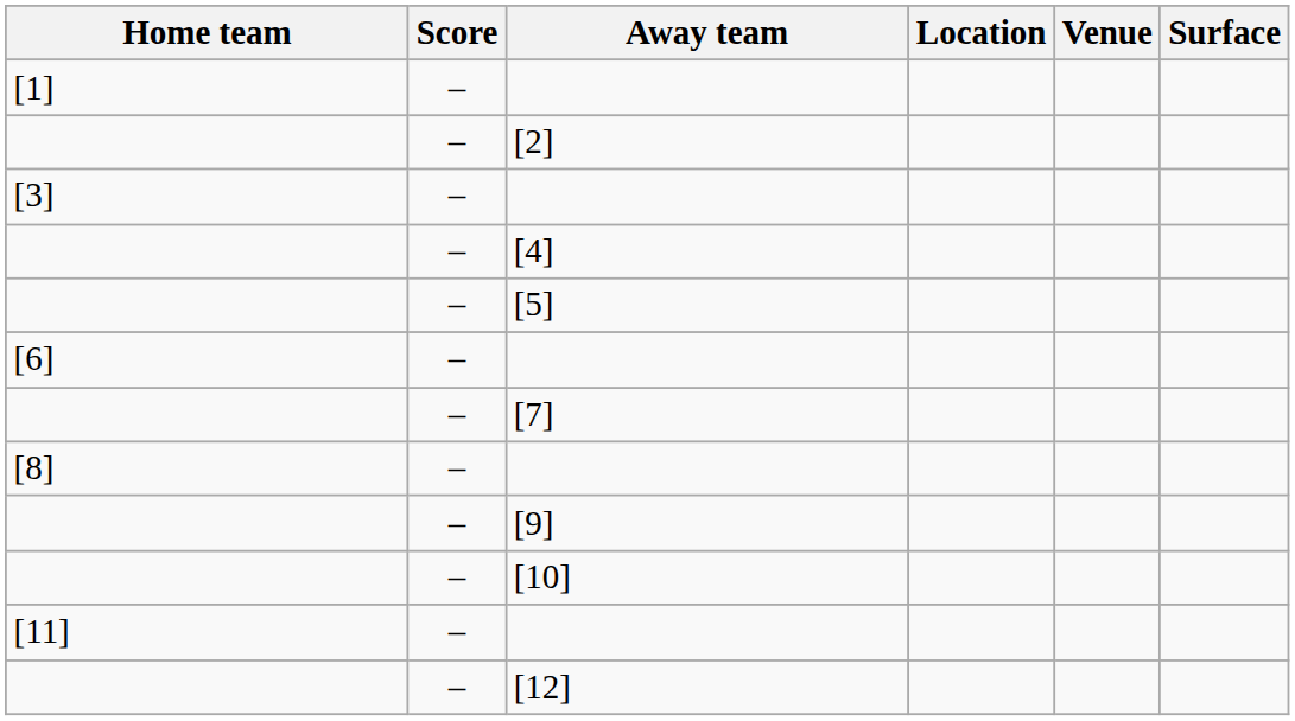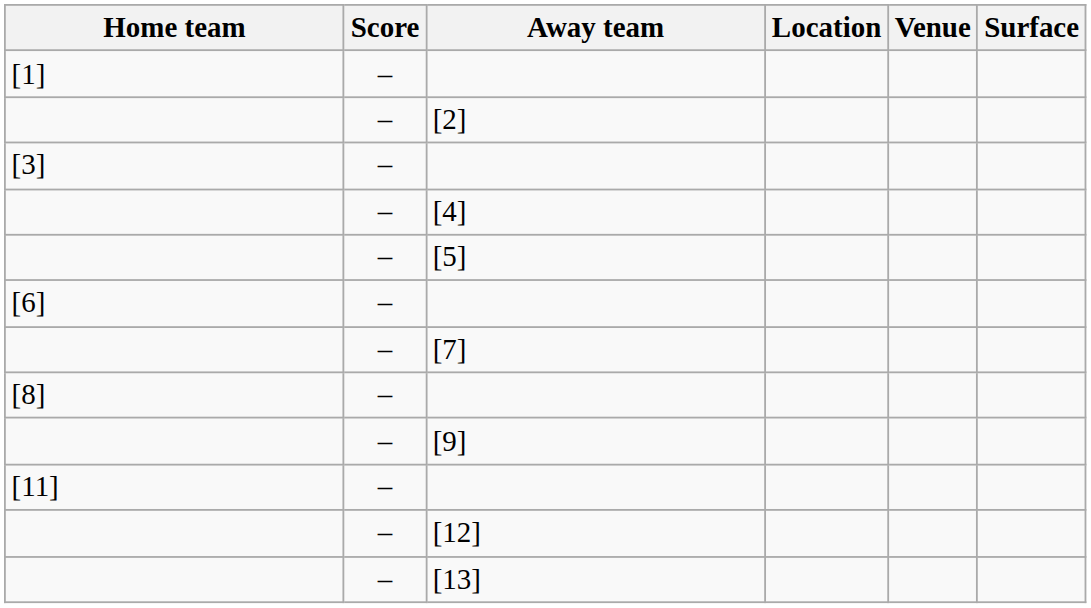 <table class="wikitable nowrap">
 <tr>
 <th width=180>Home team</th>
 <th>Score</th>
 <th width=180>Away team</th>
 <th>Location</th>
 <th>Venue</th>
 <th>Surface</th>
 </tr>
 <tr>
 <td> [1]</td>
 <td align=center>–</td>
 <td></td>
 <td></td>
 <td></td>
 <td></td>
 </tr>
 <tr>
 <td></td>
 <td align=center>–</td>
 <td> [2]</td>
 <td></td>
 <td></td>
 <td></td>
 </tr>
 <tr>
 <td> [3]</td>
 <td align=center>–</td>
 <td></td>
 <td></td>
 <td></td>
 <td></td>
 </tr>
 <tr>
 <td></td>
 <td align=center>–</td>
 <td> [4]</td>
 <td></td>
 <td></td>
 <td></td>
 </tr>
 <tr>
 <td></td>
 <td align=center>–</td>
 <td> [5]</td>
 <td></td>
 <td></td>
 <td></td>
 </tr>
 <tr>
 <td> [6]</td>
 <td align=center>–</td>
 <td></td>
 <td></td>
 <td></td>
 <td></td>
 </tr>
 <tr>
 <td></td>
 <td align=center>–</td>
 <td> [7]</td>
 <td></td>
 <td></td>
 <td></td>
 </tr>
 <tr>
 <td> [8]</td>
 <td align=center>–</td>
 <td></td>
 <td></td>
 <td></td>
 <td></td>
 </tr>
 <tr>
 <td></td>
 <td align=center>–</td>
 <td> [9]</td>
 <td></td>
 <td></td>
 <td></td>
 </tr>
 <tr>
-<td></td>
-<td align=center>–</td>
-<td> [10]</td>
-<td></td>
-<td></td>
-<td></td>
-</tr>
-<tr>
 <td> [11]</td>
 <td align=center>–</td>
 <td></td>
 <td></td>
 <td></td>
 <td></td>
 </tr>
 <tr>
 <td></td>
 <td align=center>–</td>
 <td> [12]</td>
 <td></td>
 <td></td>
 <td></td>
 </tr>
+<tr>
+<td></td>
+<td align=center>–</td>
+<td> [13]</td>
+<td></td>
+<td></td>
+<td></td>
+</tr>
 </table>
